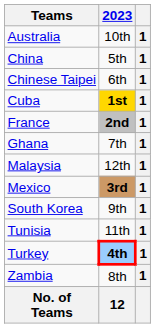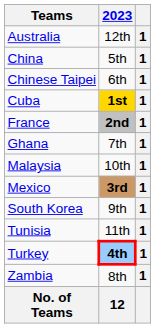 <table class="wikitable" style="font-size:95%; text-align: center;">
 <tr>
 <th>Teams</th>
 <th><a href='#'>2023</a></th>
 <th></th>
 </tr>
 <tr>
 <td align="left"> <a href='#'>Australia</a></td>
-<td>10th</td>
+<td>12th</td>
 <th>1</th>
 </tr>
 <tr>
 <td align="left"> <a href='#'>China</a></td>
 <td>5th</td>
 <th>1</th>
 </tr>
 <tr>
 <td align="left"> <a href='#'>Chinese Taipei</a></td>
 <td>6th</td>
 <th>1</th>
 </tr>
 <tr>
 <td align="left"> <a href='#'>Cuba</a></td>
 <td style="background:gold;"><strong>1st</strong></td>
 <th>1</th>
 </tr>
 <tr>
 <td align="left"> <a href='#'>France</a></td>
 <td style="background:silver;"><strong>2nd</strong></td>
 <th>1</th>
 </tr>
 <tr>
 <td align="left"> <a href='#'>Ghana</a></td>
 <td>7th</td>
 <th>1</th>
 </tr>
 <tr>
 <td align="left"> <a href='#'>Malaysia</a></td>
-<td>12th</td>
+<td>10th</td>
 <th>1</th>
 </tr>
 <tr>
 <td align="left"> <a href='#'>Mexico</a></td>
 <td style="background:#cc9966;"><strong>3rd</strong></td>
 <th>1</th>
 </tr>
 <tr>
 <td align="left"> <a href='#'>South Korea</a></td>
 <td>9th</td>
 <th>1</th>
 </tr>
 <tr>
 <td align="left"> <a href='#'>Tunisia</a></td>
 <td>11th</td>
 <th>1</th>
 </tr>
 <tr>
 <td align="left"> <a href='#'>Turkey</a></td>
 <td style="border: 3px solid red" bgcolor="#9acdff"><strong>4th</strong></td>
 <th>1</th>
 </tr>
 <tr>
 <td align="left"> <a href='#'>Zambia</a></td>
 <td>8th</td>
 <th>1</th>
 </tr>
 <tr>
 <th>No. of<br> Teams</th>
 <th>12</th>
 <th></th>
 </tr>
 </table>
